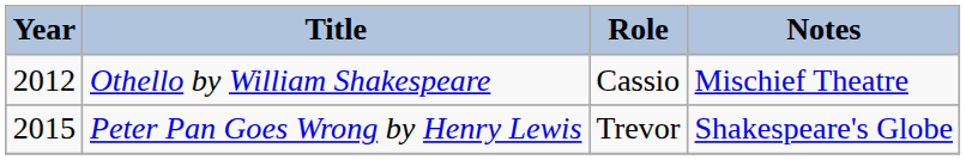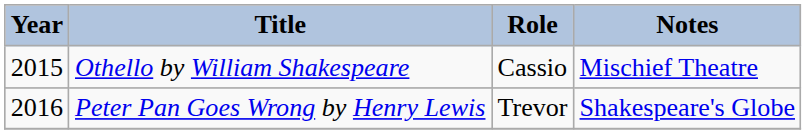 <table class="wikitable">
 <tr>
 <th style="background:#B0C4DE;">Year</th>
 <th style="background:#B0C4DE;">Title</th>
 <th style="background:#B0C4DE;">Role</th>
 <th style="background:#B0C4DE;">Notes</th>
 </tr>
 <tr>
-<td>2012</td>
+<td>2015</td>
 <td><em><a href='#'>Othello</a> by <a href='#'>William Shakespeare</a></em></td>
 <td>Cassio</td>
 <td><a href='#'>Mischief Theatre</a></td>
 </tr>
 <tr>
-<td>2015</td>
+<td>2016</td>
 <td><em><a href='#'>Peter Pan Goes Wrong</a> by <a href='#'>Henry Lewis</a></em></td>
 <td>Trevor</td>
 <td><a href='#'>Shakespeare's Globe</a></td>
 </tr>
 <tr>
 </tr>
 </table>
